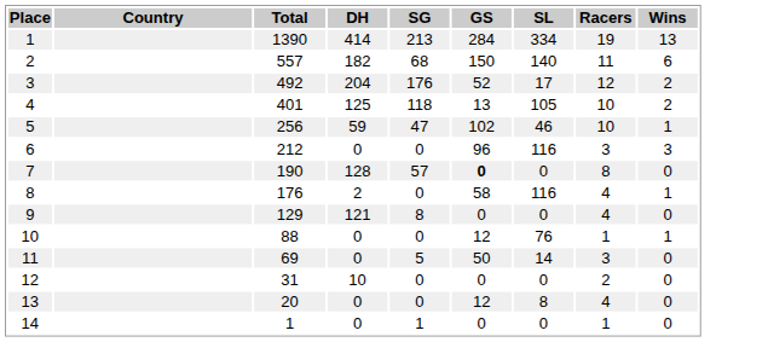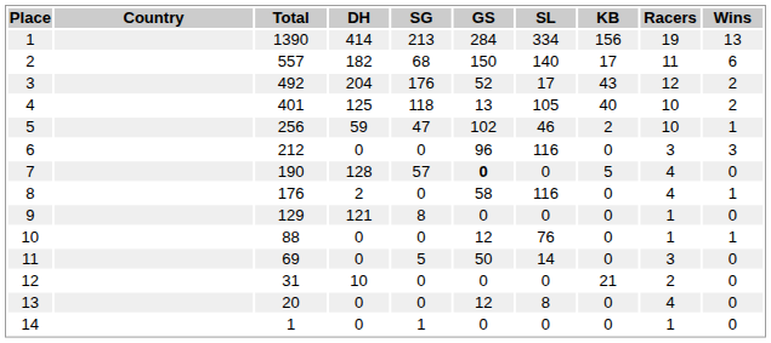 <table border="0" style="border: 1px solid #999; background-color:#FFFFFF; text-align:center; font-size:86%; line-height:15px;">
 <tr align="center" bgcolor="#CCCCCC">
 <th width=35>Place</th>
 <th width=170>Country</th>
 <th width=60>Total</th>
 <th width=50>DH</th>
 <th width=50>SG</th>
 <th width=50>GS</th>
 <th width=50>SL</th>
+<th width=50>KB</th>
 <th width=50>Racers</th>
 <th width=50>Wins</th>
 </tr>
 <tr bgcolor="#EFEFEF">
 <td>1</td>
 <td align="left"></td>
 <td>1390</td>
 <td>414</td>
 <td>213</td>
 <td>284</td>
 <td>334</td>
+<td>156</td>
 <td>19</td>
 <td>13</td>
 </tr>
 <tr>
 <td>2</td>
 <td align="left"></td>
 <td>557</td>
 <td>182</td>
 <td>68</td>
 <td>150</td>
 <td>140</td>
+<td>17</td>
 <td>11</td>
 <td>6</td>
 </tr>
 <tr bgcolor="#EFEFEF">
 <td>3</td>
 <td align="left"></td>
 <td>492</td>
 <td>204</td>
 <td>176</td>
 <td>52</td>
 <td>17</td>
+<td>43</td>
 <td>12</td>
 <td>2</td>
 </tr>
 <tr>
 <td>4</td>
 <td align="left"></td>
 <td>401</td>
 <td>125</td>
 <td>118</td>
 <td>13</td>
 <td>105</td>
+<td>40</td>
 <td>10</td>
 <td>2</td>
 </tr>
 <tr bgcolor="#EFEFEF">
 <td>5</td>
 <td align="left"></td>
 <td>256</td>
 <td>59</td>
 <td>47</td>
 <td>102</td>
 <td>46</td>
+<td>2</td>
 <td>10</td>
 <td>1</td>
 </tr>
 <tr>
 <td>6</td>
 <td align="left"></td>
 <td>212</td>
 <td>0</td>
 <td>0</td>
 <td>96</td>
 <td>116</td>
+<td>0</td>
 <td>3</td>
 <td>3</td>
 </tr>
 <tr bgcolor="#EFEFEF">
 <td>7</td>
 <td align="left"></td>
 <td>190</td>
 <td>128</td>
 <td>57</td>
 <td><strong>0</strong></td>
 <td>0</td>
-<td>8</td>
+<td>5</td>
+<td>4</td>
 <td>0</td>
 </tr>
 <tr>
 <td>8</td>
 <td align="left"></td>
 <td>176</td>
 <td>2</td>
 <td>0</td>
 <td>58</td>
 <td>116</td>
+<td>0</td>
 <td>4</td>
 <td>1</td>
 </tr>
 <tr bgcolor="#EFEFEF">
 <td>9</td>
 <td align="left"></td>
 <td>129</td>
 <td>121</td>
 <td>8</td>
 <td>0</td>
 <td>0</td>
-<td>4</td>
+<td>0</td>
+<td>1</td>
 <td>0</td>
 </tr>
 <tr>
 <td>10</td>
 <td align="left"></td>
 <td>88</td>
 <td>0</td>
 <td>0</td>
 <td>12</td>
 <td>76</td>
+<td>0</td>
 <td>1</td>
 <td>1</td>
 </tr>
 <tr bgcolor="#EFEFEF">
 <td>11</td>
 <td align="left"></td>
 <td>69</td>
 <td>0</td>
 <td>5</td>
 <td>50</td>
 <td>14</td>
+<td>0</td>
 <td>3</td>
 <td>0</td>
 </tr>
 <tr>
 <td>12</td>
 <td align="left"></td>
 <td>31</td>
 <td>10</td>
 <td>0</td>
 <td>0</td>
 <td>0</td>
+<td>21</td>
 <td>2</td>
 <td>0</td>
 </tr>
 <tr bgcolor="#EFEFEF">
 <td>13</td>
 <td align="left"></td>
 <td>20</td>
 <td>0</td>
 <td>0</td>
 <td>12</td>
 <td>8</td>
+<td>0</td>
 <td>4</td>
 <td>0</td>
 </tr>
 <tr>
 <td>14</td>
 <td align="left"></td>
 <td>1</td>
 <td>0</td>
 <td>1</td>
 <td>0</td>
 <td>0</td>
+<td>0</td>
 <td>1</td>
 <td>0</td>
 </tr>
 </table>
